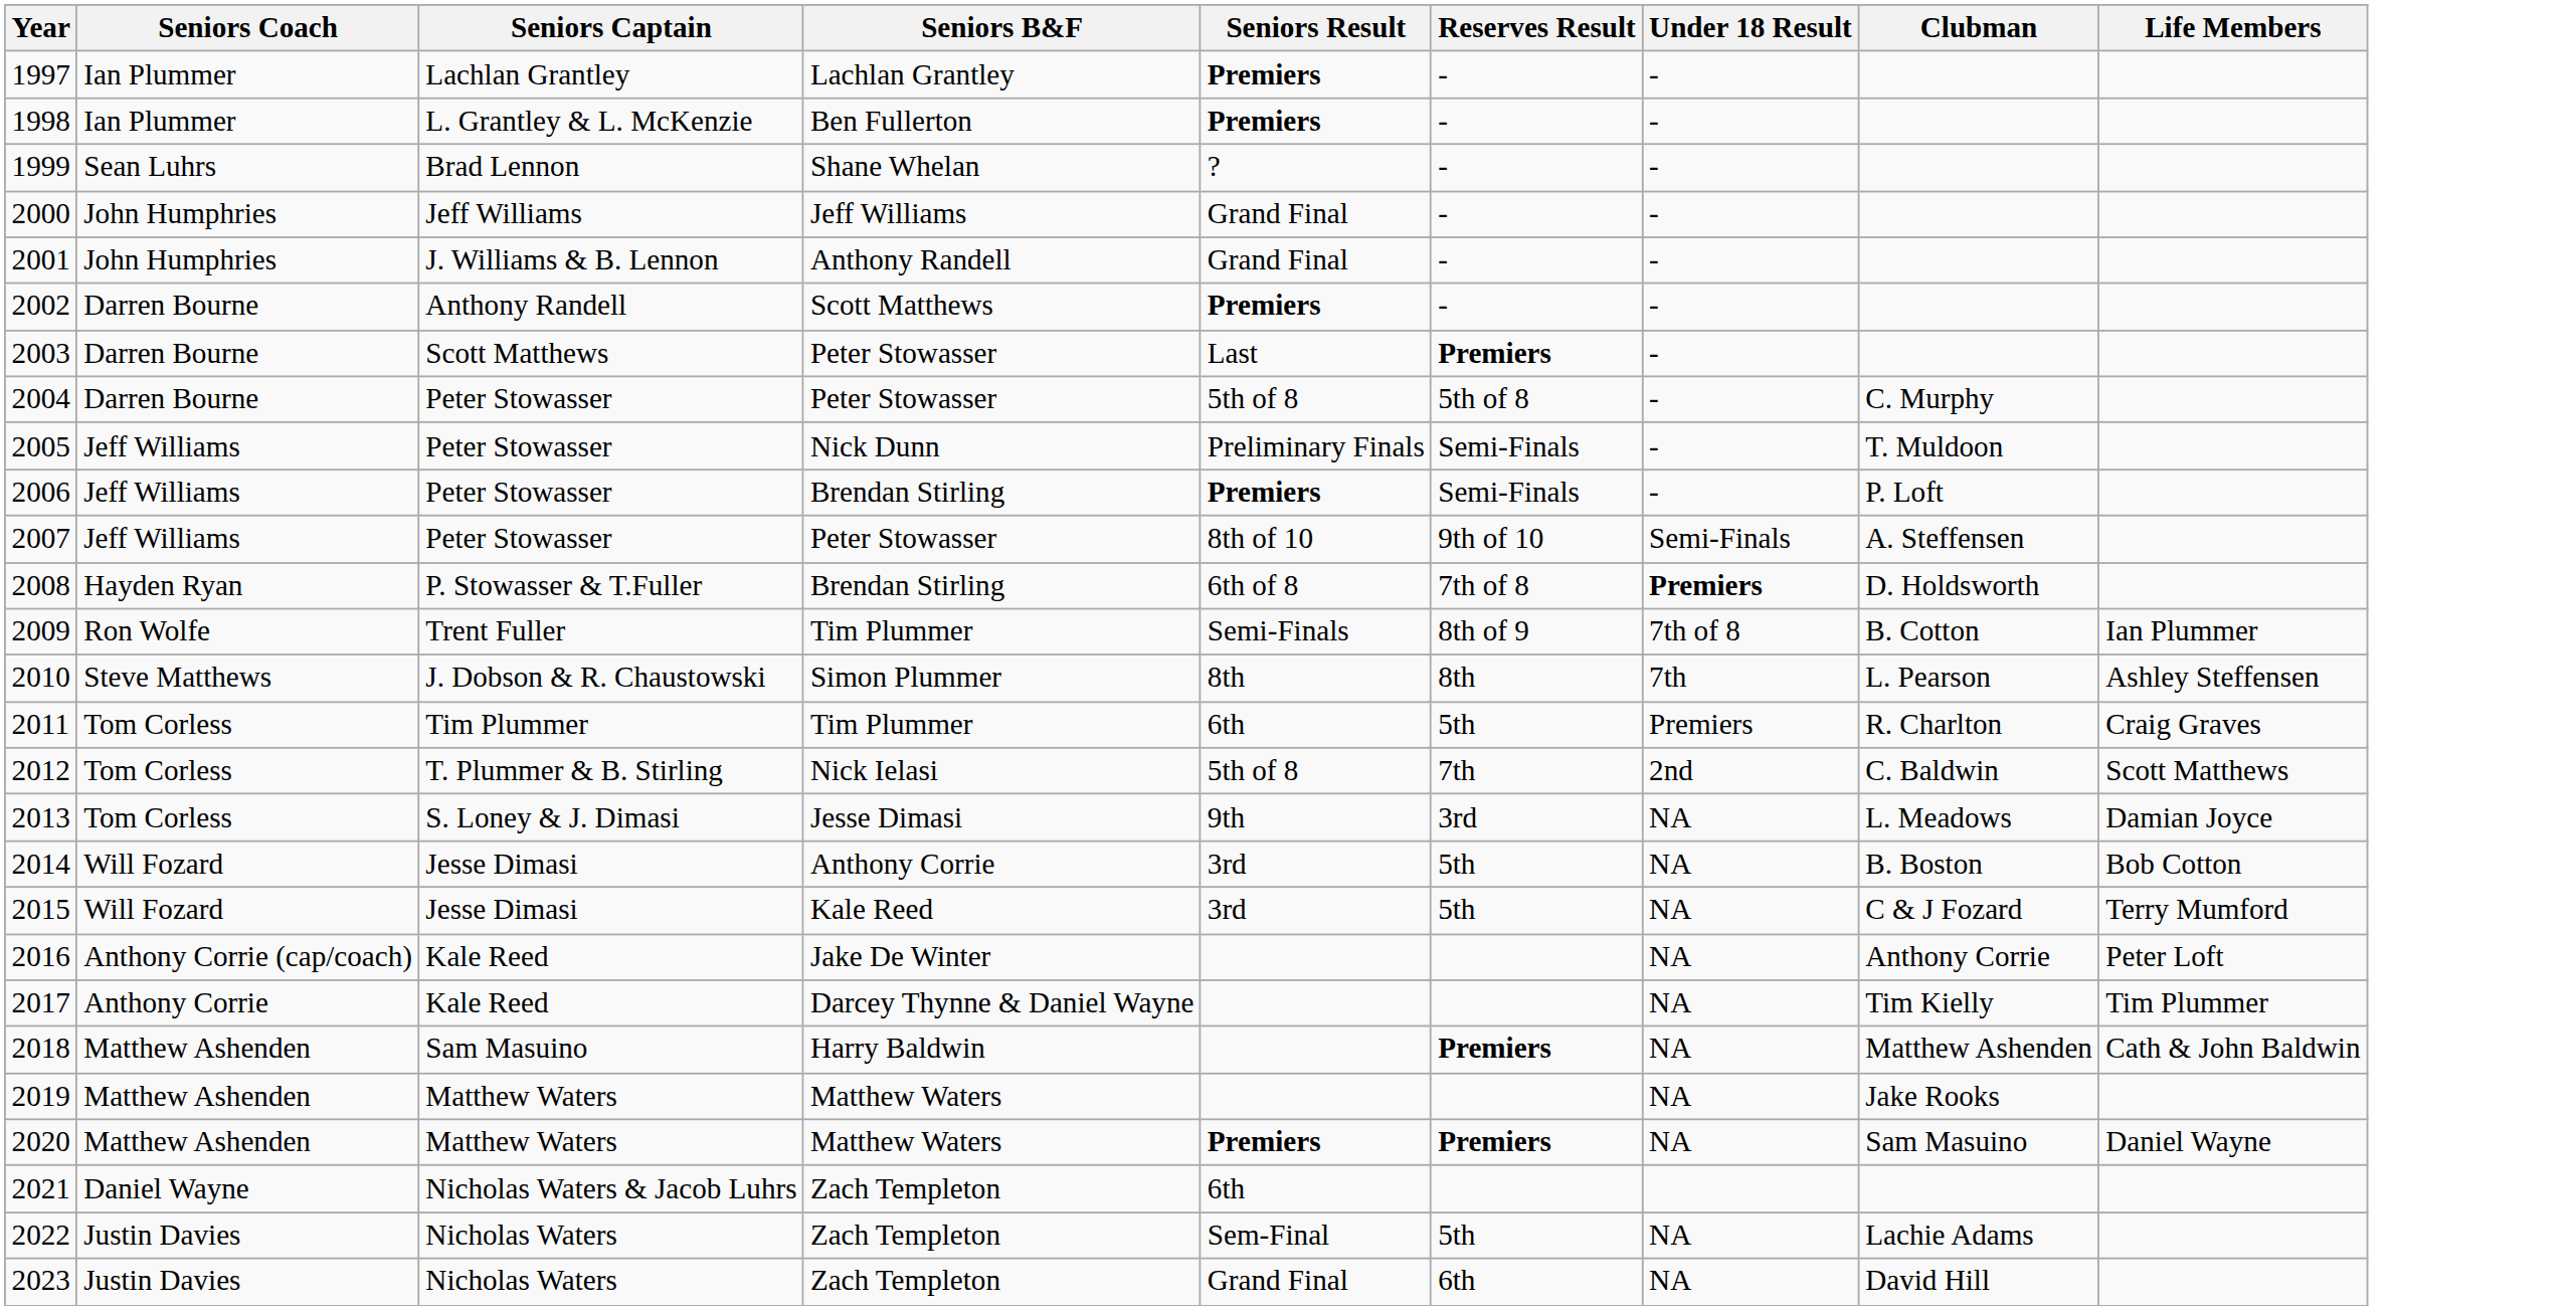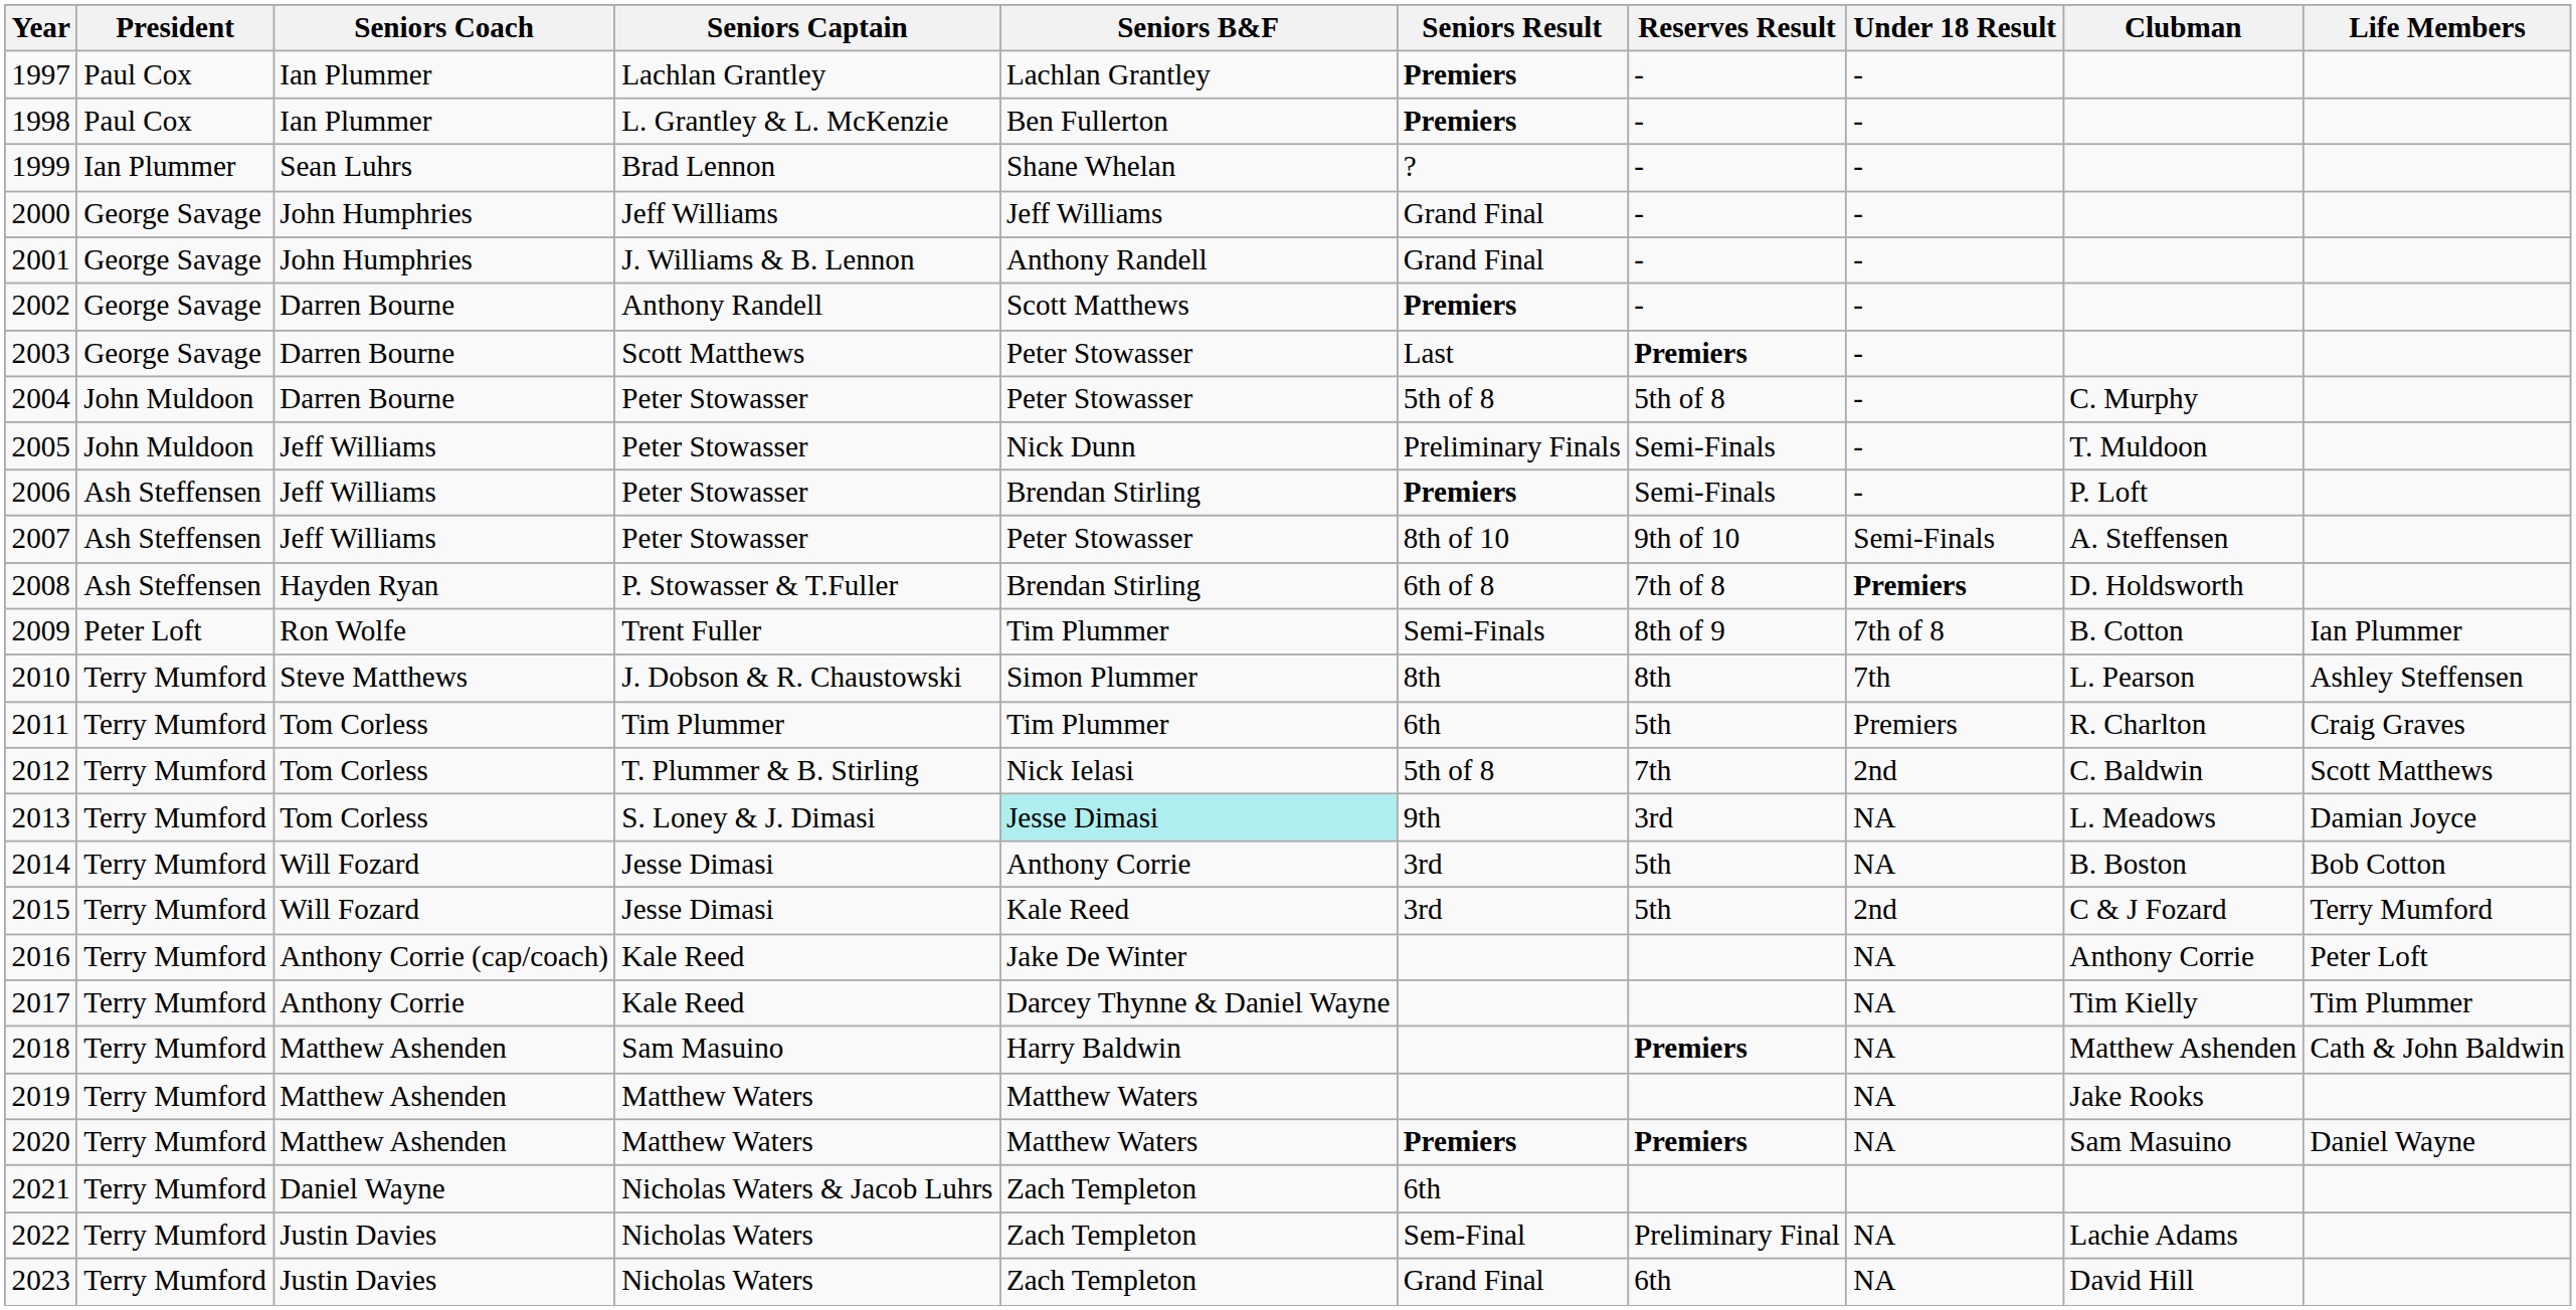 <table class="wikitable" align="center">
 <tr>
 <th>Year</th>
+<th>President</th>
 <th>Seniors Coach</th>
 <th>Seniors Captain</th>
 <th>Seniors B&F</th>
 <th>Seniors Result</th>
 <th>Reserves Result</th>
 <th>Under 18 Result</th>
 <th>Clubman</th>
 <th>Life Members</th>
 </tr>
 <tr>
 <td>1997</td>
+<td>Paul Cox</td>
 <td>Ian Plummer</td>
 <td>Lachlan Grantley</td>
 <td>Lachlan Grantley</td>
 <td><strong>Premiers</strong></td>
 <td>-</td>
 <td>-</td>
 <td></td>
 <td></td>
 </tr>
 <tr>
 <td>1998</td>
+<td>Paul Cox</td>
 <td>Ian Plummer</td>
 <td>L. Grantley & L. McKenzie</td>
 <td>Ben Fullerton</td>
 <td><strong>Premiers</strong></td>
 <td>-</td>
 <td>-</td>
 <td></td>
 <td></td>
 </tr>
 <tr>
 <td>1999</td>
+<td>Ian Plummer</td>
 <td>Sean Luhrs</td>
 <td>Brad Lennon</td>
 <td>Shane Whelan</td>
 <td>?</td>
 <td>-</td>
 <td>-</td>
 <td></td>
 <td></td>
 </tr>
 <tr>
 <td>2000</td>
+<td>George Savage</td>
 <td>John Humphries</td>
 <td>Jeff Williams</td>
 <td>Jeff Williams</td>
 <td>Grand Final</td>
 <td>-</td>
 <td>-</td>
 <td></td>
 <td></td>
 </tr>
 <tr>
 <td>2001</td>
+<td>George Savage</td>
 <td>John Humphries</td>
 <td>J. Williams & B. Lennon</td>
 <td>Anthony Randell</td>
 <td>Grand Final</td>
 <td>-</td>
 <td>-</td>
 <td></td>
 <td></td>
 </tr>
 <tr>
 <td>2002</td>
+<td>George Savage</td>
 <td>Darren Bourne</td>
 <td>Anthony Randell</td>
 <td>Scott Matthews</td>
 <td><strong>Premiers</strong></td>
 <td>-</td>
 <td>-</td>
 <td></td>
 <td></td>
 </tr>
 <tr>
 <td>2003</td>
+<td>George Savage</td>
 <td>Darren Bourne</td>
 <td>Scott Matthews</td>
 <td>Peter Stowasser</td>
 <td>Last</td>
 <td><strong>Premiers</strong></td>
 <td>-</td>
 <td></td>
 <td></td>
 </tr>
 <tr>
 <td>2004</td>
+<td>John Muldoon</td>
 <td>Darren Bourne</td>
 <td>Peter Stowasser</td>
 <td>Peter Stowasser</td>
 <td>5th of 8</td>
 <td>5th of 8</td>
 <td>-</td>
 <td>C. Murphy</td>
 <td></td>
 </tr>
 <tr>
 <td>2005</td>
+<td>John Muldoon</td>
 <td>Jeff Williams</td>
 <td>Peter Stowasser</td>
 <td>Nick Dunn</td>
 <td>Preliminary Finals</td>
 <td>Semi-Finals</td>
 <td>-</td>
 <td>T. Muldoon</td>
 <td></td>
 </tr>
 <tr>
 <td>2006</td>
+<td>Ash Steffensen</td>
 <td>Jeff Williams</td>
 <td>Peter Stowasser</td>
 <td>Brendan Stirling</td>
 <td><strong>Premiers</strong></td>
 <td>Semi-Finals</td>
 <td>-</td>
 <td>P. Loft</td>
 <td></td>
 </tr>
 <tr>
 <td>2007</td>
+<td>Ash Steffensen</td>
 <td>Jeff Williams</td>
 <td>Peter Stowasser</td>
 <td>Peter Stowasser</td>
 <td>8th of 10</td>
 <td>9th of 10</td>
 <td>Semi-Finals</td>
 <td>A. Steffensen</td>
 <td></td>
 </tr>
 <tr>
 <td>2008</td>
+<td>Ash Steffensen</td>
 <td>Hayden Ryan</td>
 <td>P. Stowasser & T.Fuller</td>
 <td>Brendan Stirling</td>
 <td>6th of 8</td>
 <td>7th of 8</td>
 <td><strong>Premiers</strong></td>
 <td>D. Holdsworth</td>
 <td></td>
 </tr>
 <tr>
 <td>2009</td>
+<td>Peter Loft</td>
 <td>Ron Wolfe</td>
 <td>Trent Fuller</td>
 <td>Tim Plummer</td>
 <td>Semi-Finals</td>
 <td>8th of 9</td>
 <td>7th of 8</td>
 <td>B. Cotton</td>
 <td>Ian Plummer</td>
 </tr>
 <tr>
 <td>2010</td>
+<td>Terry Mumford</td>
 <td>Steve Matthews</td>
 <td>J. Dobson & R. Chaustowski</td>
 <td>Simon Plummer</td>
 <td>8th</td>
 <td>8th</td>
 <td>7th</td>
 <td>L. Pearson</td>
 <td>Ashley Steffensen</td>
 </tr>
 <tr>
 <td>2011</td>
+<td>Terry Mumford</td>
 <td>Tom Corless</td>
 <td>Tim Plummer</td>
 <td>Tim Plummer</td>
 <td>6th</td>
 <td>5th</td>
 <td>Premiers</td>
 <td>R. Charlton</td>
 <td>Craig Graves</td>
 </tr>
 <tr>
 <td>2012</td>
+<td>Terry Mumford</td>
 <td>Tom Corless</td>
 <td>T. Plummer & B. Stirling</td>
 <td>Nick Ielasi</td>
 <td>5th of 8</td>
 <td>7th</td>
 <td>2nd</td>
 <td>C. Baldwin</td>
 <td>Scott Matthews</td>
 </tr>
 <tr>
 <td>2013</td>
+<td>Terry Mumford</td>
 <td>Tom Corless</td>
 <td>S. Loney & J. Dimasi</td>
-<td>Jesse Dimasi</td>
+<td style="background: paleturquoise;">Jesse Dimasi</td>
 <td>9th</td>
 <td>3rd</td>
 <td>NA</td>
 <td>L. Meadows</td>
 <td>Damian Joyce</td>
 </tr>
 <tr>
 <td>2014</td>
+<td>Terry Mumford</td>
 <td>Will Fozard</td>
 <td>Jesse Dimasi</td>
 <td>Anthony Corrie</td>
 <td>3rd</td>
 <td>5th</td>
 <td>NA</td>
 <td>B. Boston</td>
 <td>Bob Cotton</td>
 </tr>
 <tr>
 <td>2015</td>
+<td>Terry Mumford</td>
 <td>Will Fozard</td>
 <td>Jesse Dimasi</td>
 <td>Kale Reed</td>
 <td>3rd</td>
 <td>5th</td>
-<td>NA</td>
+<td>2nd</td>
 <td>C & J Fozard</td>
 <td>Terry Mumford</td>
 </tr>
 <tr>
 <td>2016</td>
+<td>Terry Mumford</td>
 <td>Anthony Corrie (cap/coach)</td>
 <td>Kale Reed</td>
 <td>Jake De Winter</td>
 <td></td>
 <td></td>
 <td>NA</td>
 <td>Anthony Corrie</td>
 <td>Peter Loft</td>
 </tr>
 <tr>
 <td>2017</td>
+<td>Terry Mumford</td>
 <td>Anthony Corrie</td>
 <td>Kale Reed</td>
 <td>Darcey Thynne & Daniel Wayne</td>
 <td></td>
 <td></td>
 <td>NA</td>
 <td>Tim Kielly</td>
 <td>Tim Plummer</td>
 </tr>
 <tr>
 <td>2018</td>
+<td>Terry Mumford</td>
 <td>Matthew Ashenden</td>
 <td>Sam Masuino</td>
 <td>Harry Baldwin</td>
 <td></td>
 <td><strong>Premiers</strong><br></td>
 <td>NA</td>
 <td>Matthew Ashenden</td>
 <td>Cath & John Baldwin</td>
 </tr>
 <tr>
 <td>2019</td>
+<td>Terry Mumford</td>
 <td>Matthew Ashenden</td>
 <td>Matthew Waters</td>
 <td>Matthew Waters</td>
 <td></td>
 <td></td>
 <td>NA</td>
 <td>Jake Rooks</td>
 <td></td>
 </tr>
 <tr>
 <td>2020</td>
+<td>Terry Mumford</td>
 <td>Matthew Ashenden</td>
 <td>Matthew Waters</td>
 <td>Matthew Waters</td>
 <td><strong>Premiers</strong></td>
 <td><strong>Premiers</strong></td>
 <td>NA</td>
 <td>Sam Masuino</td>
 <td>Daniel Wayne</td>
 </tr>
 <tr>
 <td>2021</td>
+<td>Terry Mumford</td>
 <td>Daniel Wayne</td>
 <td>Nicholas Waters & Jacob Luhrs</td>
 <td>Zach Templeton</td>
 <td>6th</td>
 <td></td>
 <td></td>
 <td></td>
 <td></td>
 </tr>
 <tr>
 <td>2022</td>
+<td>Terry Mumford</td>
 <td>Justin Davies</td>
 <td>Nicholas Waters</td>
 <td>Zach Templeton</td>
 <td>Sem-Final</td>
-<td>5th</td>
+<td>Preliminary Final</td>
 <td>NA</td>
 <td>Lachie Adams</td>
 <td></td>
 </tr>
 <tr>
 <td>2023</td>
+<td>Terry Mumford</td>
 <td>Justin Davies</td>
 <td>Nicholas Waters</td>
 <td>Zach Templeton</td>
 <td>Grand Final</td>
 <td>6th</td>
 <td>NA</td>
 <td>David Hill</td>
 <td></td>
 </tr>
 </table>
